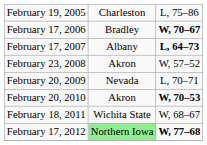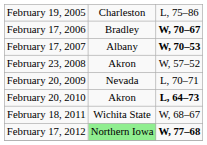 <table class="wikitable" style="text-align:center">
 <tr>
 <td>February 19, 2005</td>
 <td>Charleston</td>
 <td>L, 75–86</td>
 </tr>
 <tr>
 <td>February 17, 2006</td>
 <td>Bradley</td>
 <td><strong>W, 70–67</strong></td>
 </tr>
 <tr>
 <td>February 17, 2007</td>
 <td>Albany</td>
-<td><strong>L, 64–73</strong></td>
+<td><strong>W, 70–53</strong></td>
 </tr>
 <tr>
 <td>February 23, 2008</td>
 <td>Akron</td>
 <td>W, 57–52</td>
 </tr>
 <tr>
 <td>February 20, 2009</td>
 <td>Nevada</td>
 <td>L, 70–71</td>
 </tr>
 <tr>
 <td>February 20, 2010</td>
 <td>Akron</td>
-<td><strong>W, 70–53</strong></td>
+<td><strong>L, 64–73</strong></td>
 </tr>
 <tr>
 <td>February 18, 2011</td>
 <td>Wichita State</td>
 <td>W, 68–67</td>
 </tr>
 <tr>
 <td>February 17, 2012</td>
 <td style="background: lightgreen;">Northern Iowa</td>
 <td><strong>W, 77–68</strong></td>
 </tr>
 <tr>
 </tr>
 </table>
